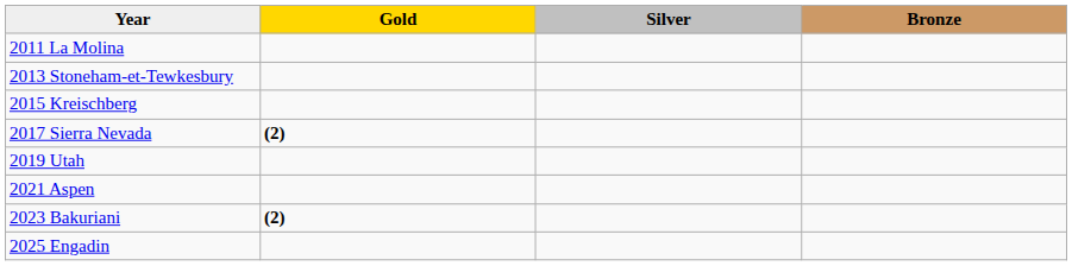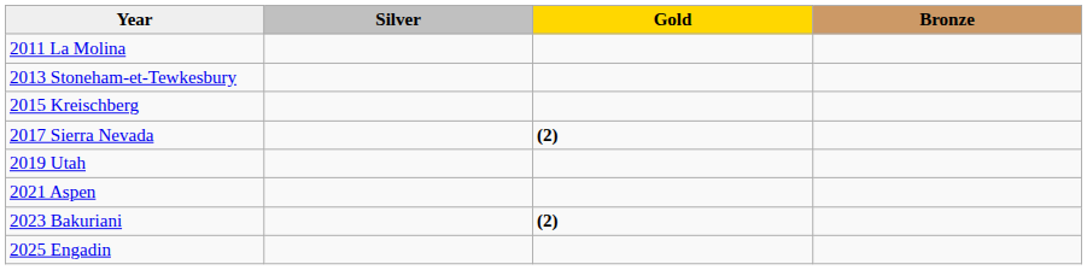 <table class="wikitable sortable" style="width:950px;">
 <tr>
 <th style="width:24%; background:#efefef;">Year</th>
+<th style="width:25%; background:silver">Silver</th>
 <th style="width:26%; background:gold">Gold</th>
-<th style="width:25%; background:silver">Silver</th>
 <th style="width:25%; background:#CC9966">Bronze</th>
 </tr>
 <tr>
 <td><a href='#'>2011 La Molina</a></td>
 <td></td>
 <td></td>
 <td></td>
 </tr>
 <tr>
 <td><a href='#'>2013 Stoneham-et-Tewkesbury</a></td>
 <td></td>
 <td></td>
 <td></td>
 </tr>
 <tr>
 <td><a href='#'>2015 Kreischberg</a></td>
 <td></td>
 <td></td>
 <td></td>
 </tr>
 <tr>
 <td><a href='#'>2017 Sierra Nevada</a></td>
+<td></td>
 <td> <strong>(2)</strong></td>
-<td></td>
 <td></td>
 </tr>
 <tr>
 <td><a href='#'>2019 Utah</a></td>
 <td></td>
 <td></td>
 <td></td>
 </tr>
 <tr>
 <td><a href='#'>2021 Aspen</a></td>
 <td></td>
 <td></td>
 <td></td>
 </tr>
 <tr>
 <td><a href='#'>2023 Bakuriani</a></td>
+<td></td>
 <td> <strong>(2)</strong></td>
-<td></td>
 <td></td>
 </tr>
 <tr>
 <td><a href='#'>2025 Engadin</a></td>
 <td></td>
 <td></td>
 <td></td>
 </tr>
 </table>
